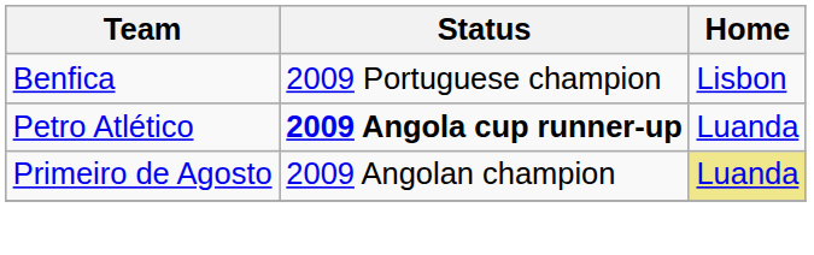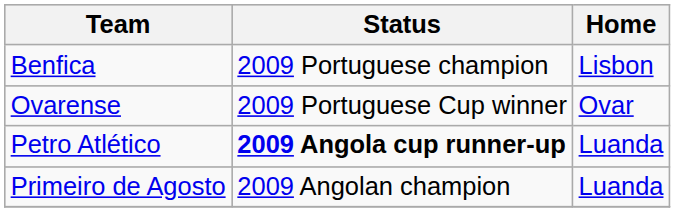 <table class="wikitable">
 <tr>
 <th>Team</th>
 <th>Status</th>
 <th>Home</th>
 </tr>
 <tr>
 <td> <a href='#'>Benfica</a></td>
 <td><a href='#'>2009</a> Portuguese champion</td>
 <td><a href='#'>Lisbon</a></td>
 </tr>
 <tr>
+<td> <a href='#'>Ovarense</a></td>
+<td><a href='#'>2009</a> Portuguese Cup winner</td>
+<td><a href='#'>Ovar</a></td>
+</tr>
+<tr>
 <td> <a href='#'>Petro Atlético</a></td>
 <td><strong><a href='#'>2009</a> Angola cup runner-up</strong></td>
 <td><a href='#'>Luanda</a></td>
 </tr>
 <tr>
 <td> <a href='#'>Primeiro de Agosto</a></td>
 <td><a href='#'>2009</a> Angolan champion</td>
-<td style="background: khaki;"><a href='#'>Luanda</a></td>
+<td><a href='#'>Luanda</a></td>
 </tr>
 <tr>
 </tr>
 </table>
